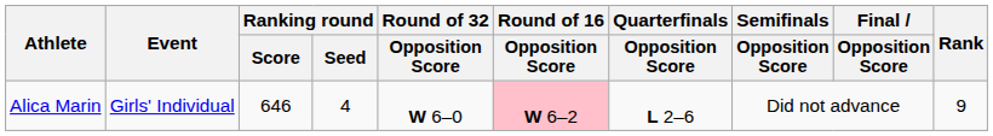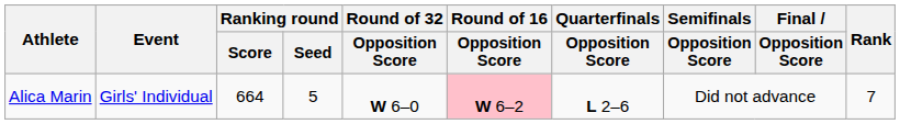 <table class="wikitable" style="font-size:90%;">
 <tr>
 <th rowspan="2">Athlete</th>
 <th rowspan="2">Event</th>
 <th colspan="2">Ranking round</th>
 <th>Round of 32</th>
 <th>Round of 16</th>
 <th>Quarterfinals</th>
 <th>Semifinals</th>
 <th>Final / </th>
 <th rowspan=2>Rank</th>
 </tr>
 <tr style="font-size:95%">
 <th>Score</th>
 <th>Seed</th>
 <th>Opposition<br>Score</th>
 <th>Opposition<br>Score</th>
 <th>Opposition<br>Score</th>
 <th>Opposition<br>Score</th>
 <th>Opposition<br>Score</th>
 </tr>
 <tr align=center>
 <td align=left><a href='#'>Alica Marin</a></td>
 <td><a href='#'>Girls' Individual</a></td>
-<td>646</td>
-<td>4</td>
+<td>664</td>
+<td>5</td>
 <td><br><strong>W</strong> 6–0</td>
 <td style="background: pink;"><br><strong>W</strong> 6–2</td>
 <td><br><strong>L</strong> 2–6</td>
 <td colspan=2>Did not advance</td>
-<td>9</td>
+<td>7</td>
 </tr>
 </table>
